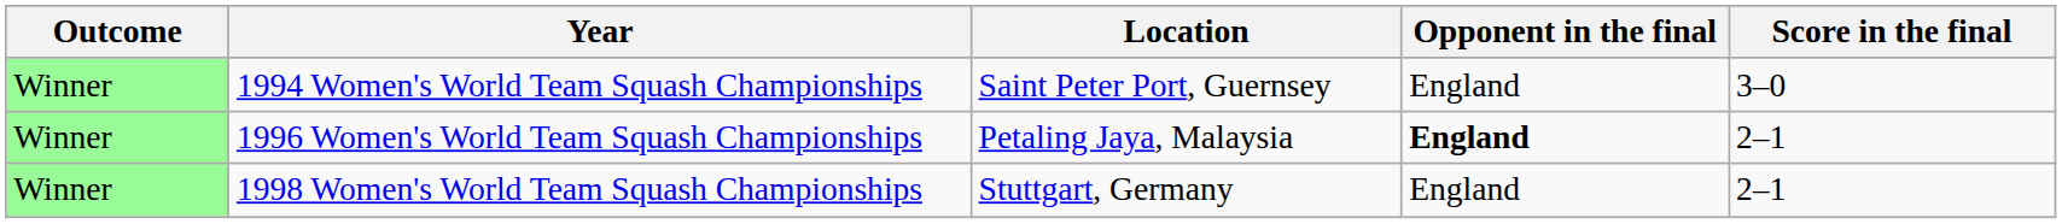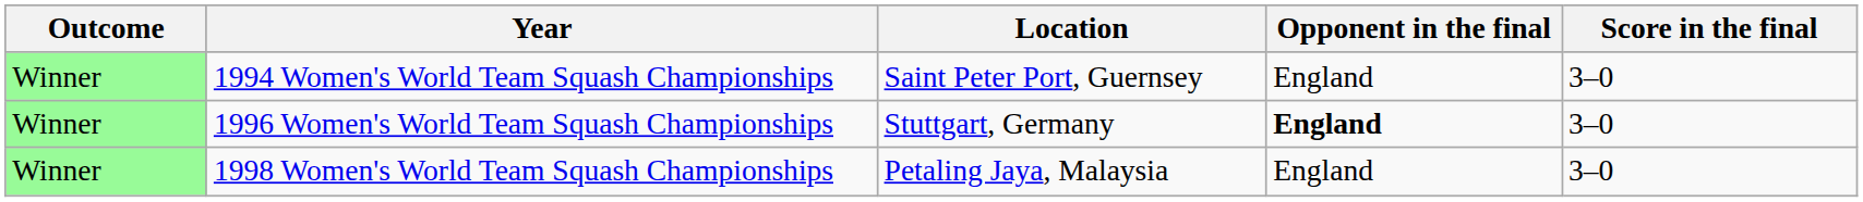 <table class="sortable wikitable">
 <tr>
 <th width="100">Outcome</th>
 <th width="350">Year</th>
 <th width="200">Location</th>
 <th width="150">Opponent in the final</th>
 <th width="150">Score in the final</th>
 </tr>
 <tr>
 <td bgcolor="98FB98">Winner</td>
 <td><a href='#'>1994 Women's World Team Squash Championships</a></td>
 <td><a href='#'>Saint Peter Port</a>, Guernsey</td>
 <td> England</td>
 <td>3–0</td>
 </tr>
 <tr>
 <td bgcolor="98FB98">Winner</td>
 <td><a href='#'>1996 Women's World Team Squash Championships</a></td>
-<td><a href='#'>Petaling Jaya</a>, Malaysia</td>
+<td><a href='#'>Stuttgart</a>, Germany</td>
 <td><strong> England</strong></td>
-<td>2–1</td>
+<td>3–0</td>
 </tr>
 <tr>
 <td bgcolor="98FB98">Winner</td>
 <td><a href='#'>1998 Women's World Team Squash Championships</a></td>
-<td><a href='#'>Stuttgart</a>, Germany</td>
+<td><a href='#'>Petaling Jaya</a>, Malaysia</td>
 <td> England</td>
-<td>2–1</td>
+<td>3–0</td>
 </tr>
 </table>
